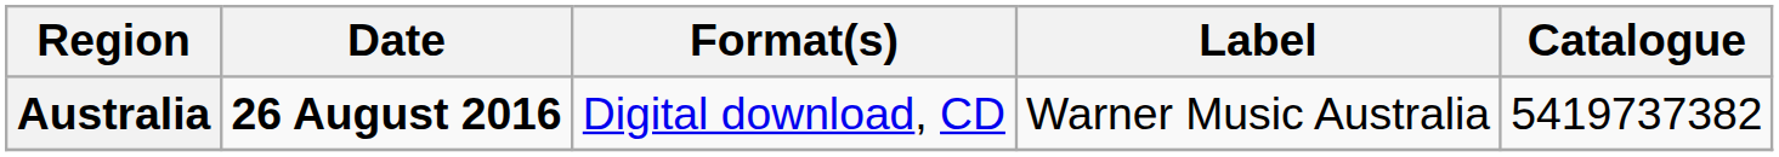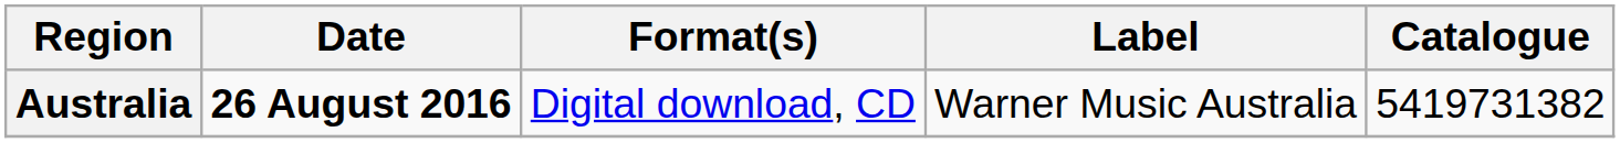 <table class="wikitable plainrowheaders">
 <tr>
 <th scope="col">Region</th>
 <th scope="col">Date</th>
 <th scope="col">Format(s)</th>
 <th scope="col">Label</th>
 <th scope="col">Catalogue</th>
 </tr>
 <tr>
 <th scope="row">Australia</th>
 <td><strong>26 August 2016</strong></td>
 <td><a href='#'>Digital download</a>, <a href='#'>CD</a></td>
 <td>Warner Music Australia</td>
-<td>5419737382</td>
+<td>5419731382</td>
 </tr>
 <tr>
 </tr>
 </table>
